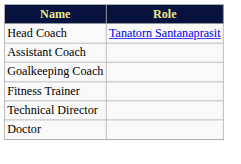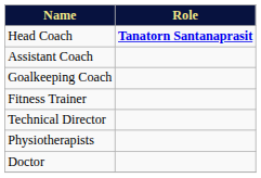 <table class="wikitable">
 <tr>
 <th style="background: #07123F; color: #F1E788;">Name</th>
 <th style="background: #07123F; color: #F1E788;">Role</th>
 </tr>
 <tr>
 <td>Head Coach</td>
-<td> <a href='#'>Tanatorn Santanaprasit</a></td>
+<td><strong> <a href='#'>Tanatorn Santanaprasit</a></strong></td>
 </tr>
 <tr>
 <td>Assistant Coach</td>
 <td></td>
 </tr>
 <tr>
 <td>Goalkeeping Coach</td>
 <td></td>
 </tr>
 <tr>
 <td>Fitness Trainer</td>
 <td></td>
 </tr>
 <tr>
 <td>Technical Director</td>
 <td></td>
 </tr>
 <tr>
+<td>Physiotherapists</td>
+<td> <br> </td>
+</tr>
+<tr>
 <td>Doctor</td>
 <td></td>
 </tr>
 <tr>
 </tr>
 </table>
